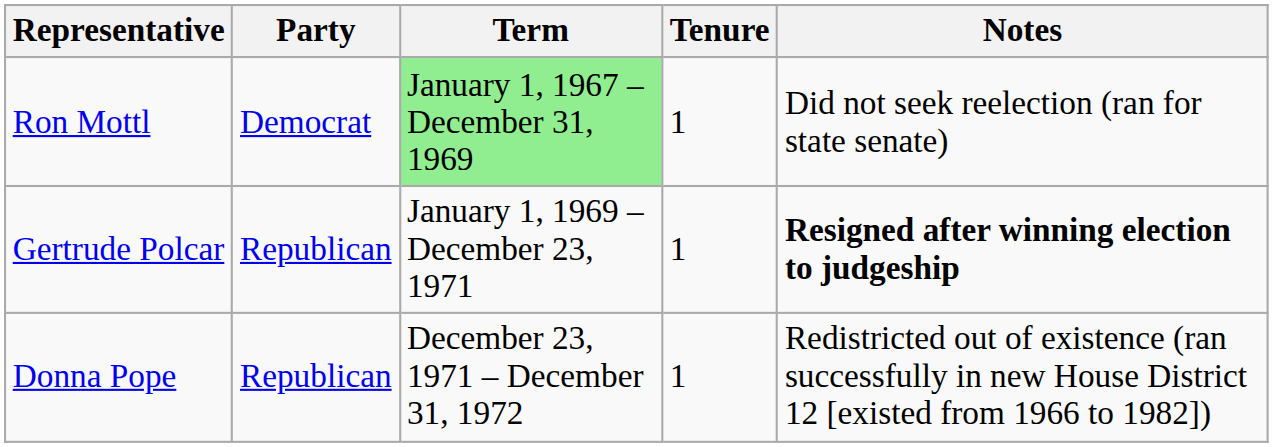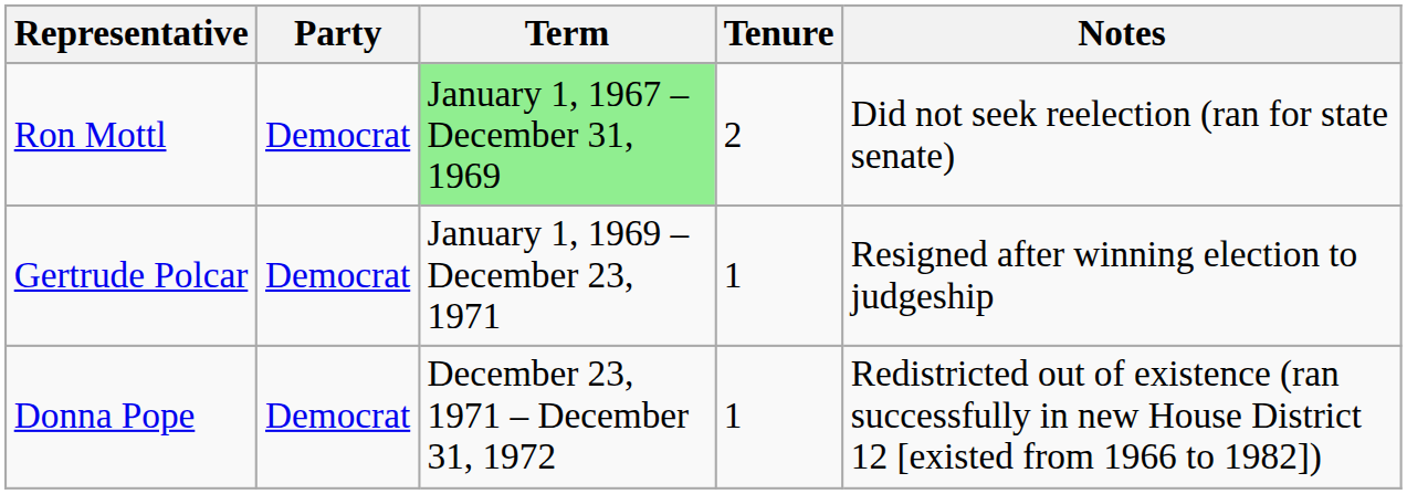 <table class=wikitable>
 <tr valign=bottom>
 <th>Representative</th>
 <th>Party</th>
 <th>Term</th>
 <th>Tenure</th>
 <th>Notes</th>
 </tr>
 <tr>
 <td><a href='#'>Ron Mottl</a></td>
 <td><a href='#'>Democrat</a></td>
 <td style="background: lightgreen;">January 1, 1967 – December 31, 1969</td>
-<td>1</td>
+<td>2</td>
 <td>Did not seek reelection (ran for state senate)</td>
 </tr>
 <tr>
 <td><a href='#'>Gertrude Polcar</a></td>
-<td><a href='#'>Republican</a></td>
+<td><a href='#'>Democrat</a></td>
 <td>January 1, 1969 – December 23, 1971</td>
 <td>1</td>
-<td><strong>Resigned after winning election to judgeship</strong></td>
+<td>Resigned after winning election to judgeship</td>
 </tr>
 <tr>
 <td><a href='#'>Donna Pope</a></td>
-<td><a href='#'>Republican</a></td>
+<td><a href='#'>Democrat</a></td>
 <td>December 23, 1971 – December 31, 1972</td>
 <td>1</td>
 <td>Redistricted out of existence (ran successfully in new House District 12 [existed from 1966 to 1982])</td>
 </tr>
 </table>
